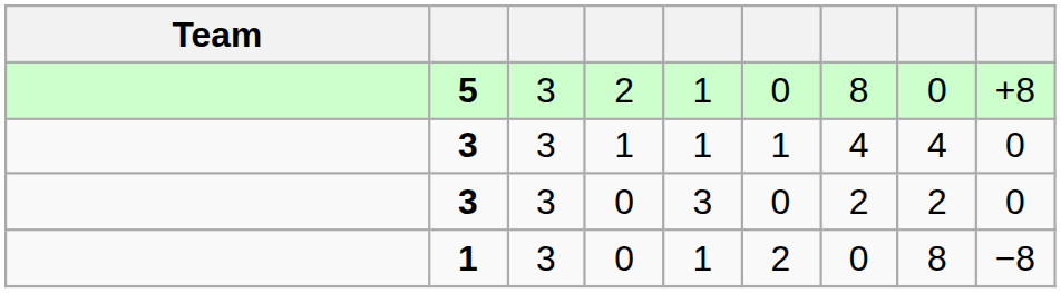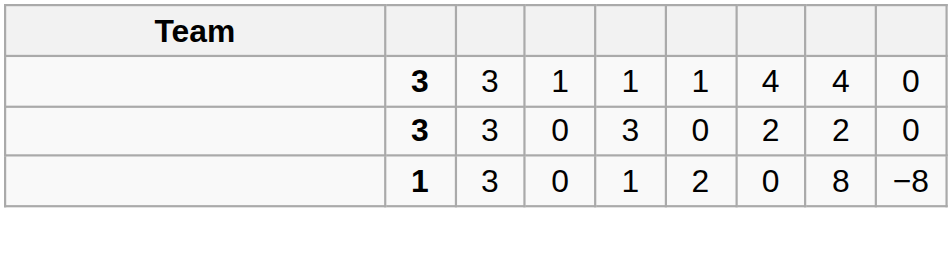 <table class="wikitable" style="text-align: center; font-size: 90%;">
 <tr>
 <th width="165">Team</th>
 <th width="25"></th>
 <th width="25"></th>
 <th width="25"></th>
 <th width="25"></th>
 <th width="25"></th>
 <th width="25"></th>
 <th width="25"></th>
 <th width="25"></th>
-</tr>
-<tr bgcolor=#ccffcc align=center>
-<td align=left></td>
-<td><strong>5</strong></td>
-<td>3</td>
-<td>2</td>
-<td>1</td>
-<td>0</td>
-<td>8</td>
-<td>0</td>
-<td>+8</td>
 </tr>
 <tr align=center>
 <td align=left></td>
 <td><strong>3</strong></td>
 <td>3</td>
 <td>1</td>
 <td>1</td>
 <td>1</td>
 <td>4</td>
 <td>4</td>
 <td>0</td>
 </tr>
 <tr align=center>
 <td align=left></td>
 <td><strong>3</strong></td>
 <td>3</td>
 <td>0</td>
 <td>3</td>
 <td>0</td>
 <td>2</td>
 <td>2</td>
 <td>0</td>
 </tr>
 <tr align=center>
 <td align=left></td>
 <td><strong>1</strong></td>
 <td>3</td>
 <td>0</td>
 <td>1</td>
 <td>2</td>
 <td>0</td>
 <td>8</td>
 <td>−8</td>
 </tr>
 </table>
